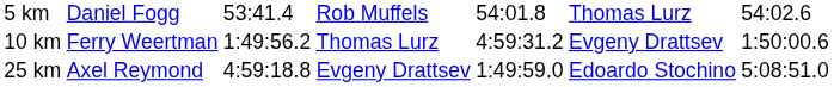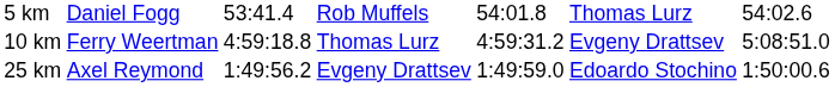 <table>
 <tr>
 <td>5 km<br></td>
 <td><a href='#'>Daniel Fogg</a> <br> </td>
 <td>53:41.4</td>
 <td><a href='#'>Rob Muffels</a> <br> </td>
 <td>54:01.8</td>
 <td><a href='#'>Thomas Lurz</a> <br> </td>
 <td>54:02.6</td>
 </tr>
 <tr>
 <td>10 km<br></td>
 <td><a href='#'>Ferry Weertman</a> <br> </td>
-<td>1:49:56.2</td>
+<td>4:59:18.8</td>
 <td><a href='#'>Thomas Lurz</a> <br> </td>
 <td>4:59:31.2</td>
 <td><a href='#'>Evgeny Drattsev</a> <br> </td>
-<td>1:50:00.6</td>
+<td>5:08:51.0</td>
 </tr>
 <tr>
 <td>25 km<br></td>
 <td><a href='#'>Axel Reymond</a> <br> </td>
-<td>4:59:18.8</td>
+<td>1:49:56.2</td>
 <td><a href='#'>Evgeny Drattsev</a> <br> </td>
 <td>1:49:59.0</td>
 <td><a href='#'>Edoardo Stochino</a> <br> </td>
-<td>5:08:51.0</td>
+<td>1:50:00.6</td>
 </tr>
 </table>
